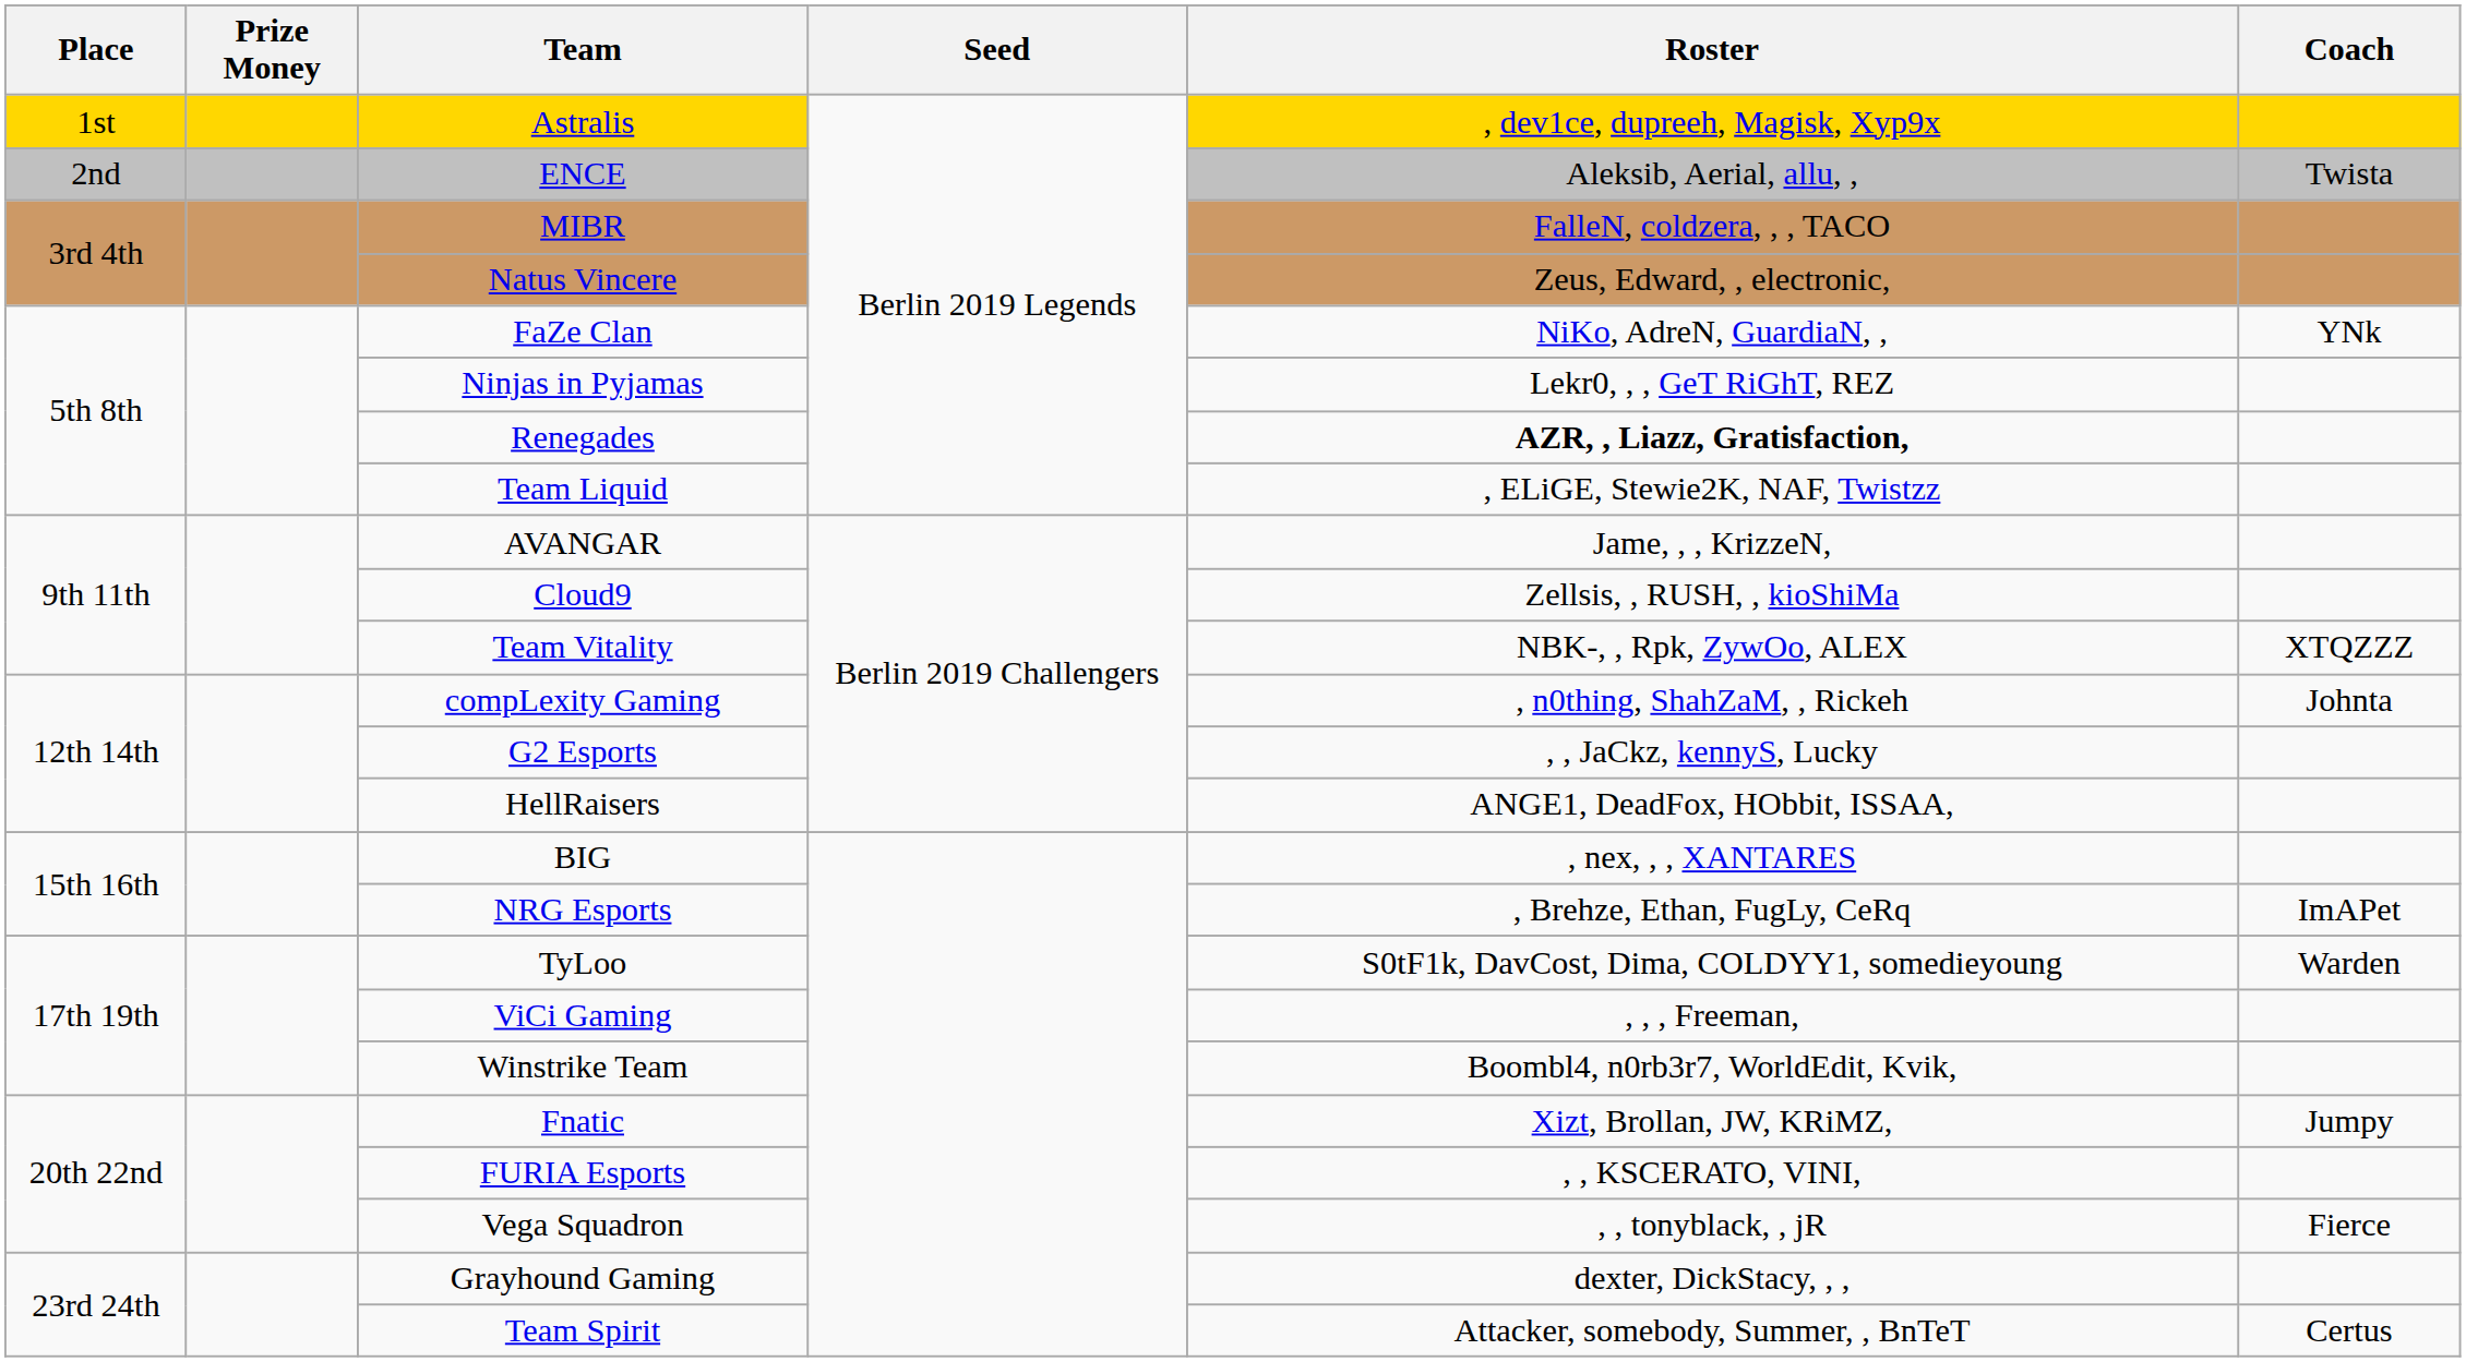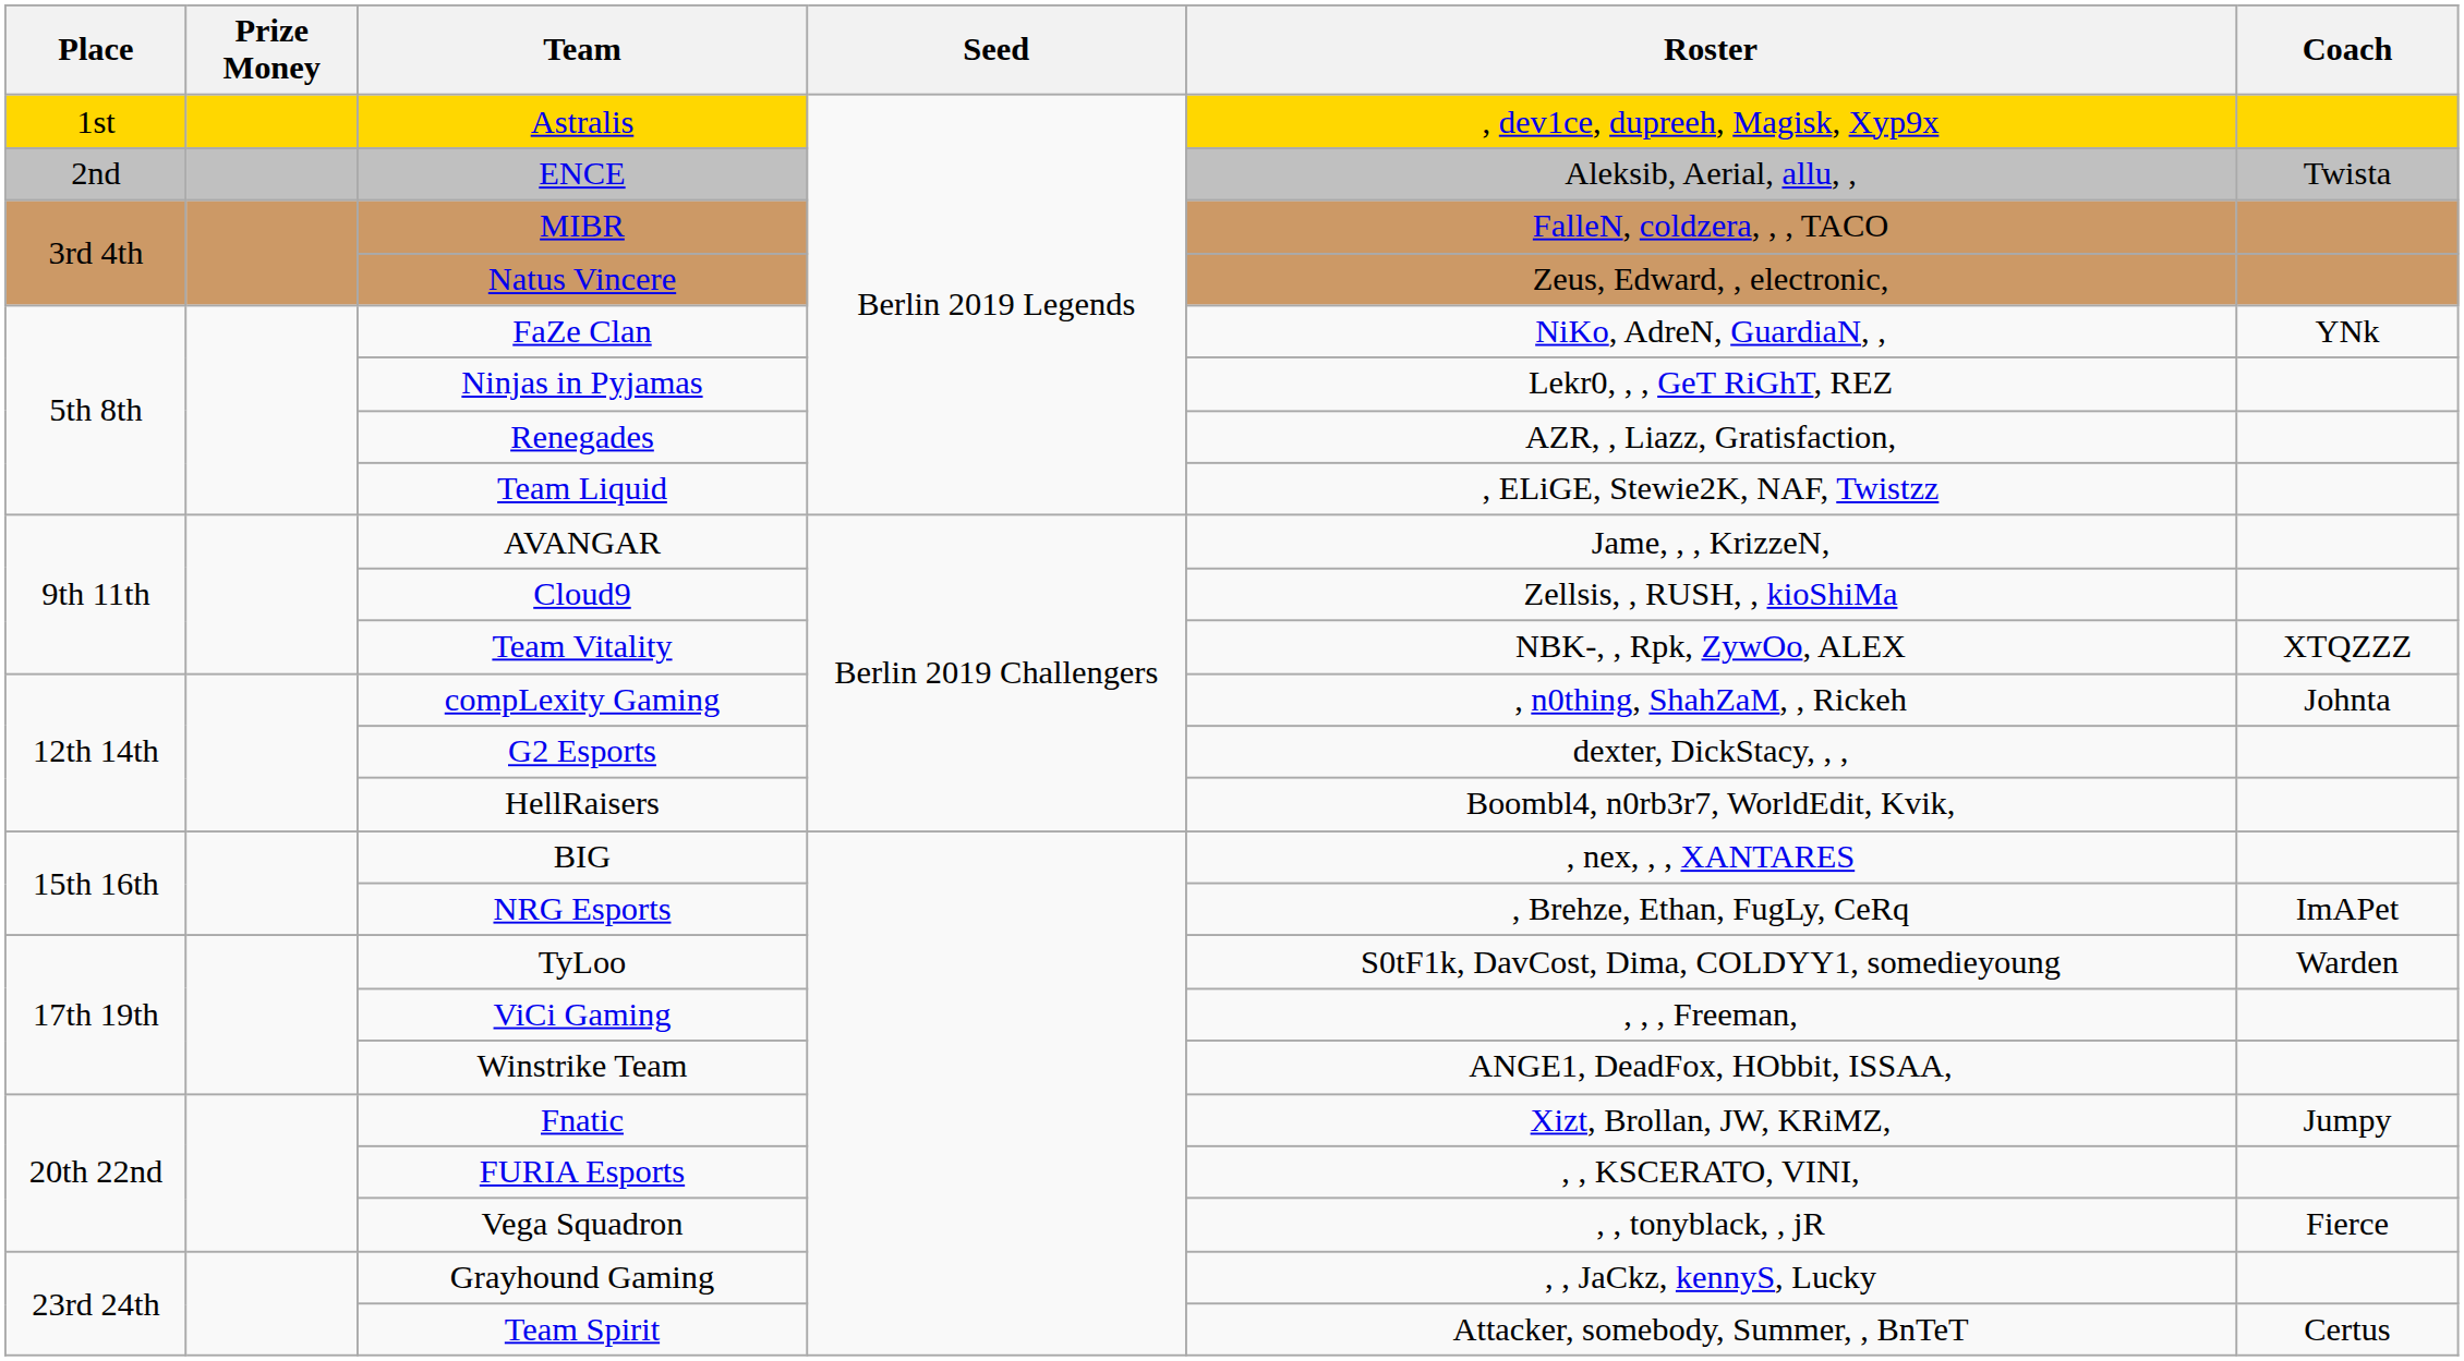 <table class="wikitable" style="text-align:center">
 <tr>
 <th width="80px">Place</th>
 <th width="75px">Prize Money</th>
 <th width="210">Team</th>
 <th width="175px">Seed</th>
 <th width="500px">Roster</th>
 <th width="100">Coach</th>
 </tr>
 <tr>
 <td style="text-align:center; background:gold;">1st</td>
 <td style="text-align:center; background:gold;"></td>
 <td style="text-align:center; background:gold;"><a href='#'>Astralis</a></td>
 <td rowspan="8">Berlin 2019 Legends</td>
 <td style="text-align:center; background:gold;">,  <a href='#'>dev1ce</a>,  <a href='#'>dupreeh</a>,  <a href='#'>Magisk</a>,  <a href='#'>Xyp9x</a></td>
 <td style="text-align:center; background:gold;"></td>
 </tr>
 <tr>
 <td style="text-align:center; background:silver;">2nd</td>
 <td style="text-align:center; background:silver;"></td>
 <td style="text-align:center; background:silver;"><a href='#'>ENCE</a></td>
 <td style="text-align:center; background:silver;">Aleksib,  Aerial,  <a href='#'>allu</a>,  ,  </td>
 <td style="text-align:center; background:silver;">Twista</td>
 </tr>
 <tr>
 <td style="text-align:center; background:#c96;" rowspan="2">3rd  4th</td>
 <td style="text-align:center; background:#c96;" rowspan="2"></td>
 <td style="text-align:center; background:#c96;"><a href='#'>MIBR</a></td>
 <td style="text-align:center; background:#c96;"><a href='#'>FalleN</a>,  <a href='#'>coldzera</a>,  ,  ,  TACO</td>
 <td style="text-align:center; background:#c96;"></td>
 </tr>
 <tr>
 <td style="text-align:center; background:#c96;"><a href='#'>Natus Vincere</a></td>
 <td style="text-align:center; background:#c96;">Zeus,  Edward,  ,  electronic,  </td>
 <td style="text-align:center; background:#c96;"></td>
 </tr>
 <tr>
 <td rowspan="4">5th  8th</td>
 <td rowspan="4"></td>
 <td><a href='#'>FaZe Clan</a></td>
 <td><a href='#'>NiKo</a>,  AdreN,  <a href='#'>GuardiaN</a>,  ,  </td>
 <td>YNk</td>
 </tr>
 <tr>
 <td><a href='#'>Ninjas in Pyjamas</a></td>
 <td>Lekr0,  ,  ,  <a href='#'>GeT RiGhT</a>,  REZ</td>
 <td></td>
 </tr>
 <tr>
 <td><a href='#'>Renegades</a></td>
-<td><strong>AZR,  ,  Liazz,  Gratisfaction,  </strong></td>
+<td>AZR,  ,  Liazz,  Gratisfaction,  </td>
 <td></td>
 </tr>
 <tr>
 <td><a href='#'>Team Liquid</a></td>
 <td>,  ELiGE,  Stewie2K,  NAF,  <a href='#'>Twistzz</a></td>
 <td></td>
 </tr>
 <tr>
 <td rowspan="3">9th  11th</td>
 <td rowspan="3"></td>
 <td>AVANGAR</td>
 <td rowspan="6">Berlin 2019 Challengers</td>
 <td>Jame,  ,  ,  KrizzeN,  </td>
 <td></td>
 </tr>
 <tr>
 <td><a href='#'>Cloud9</a></td>
 <td>Zellsis,  ,  RUSH,  ,  <a href='#'>kioShiMa</a></td>
 <td></td>
 </tr>
 <tr>
 <td><a href='#'>Team Vitality</a></td>
 <td>NBK-,  ,  Rpk,  <a href='#'>ZywOo</a>,  ALEX</td>
 <td>XTQZZZ</td>
 </tr>
 <tr>
 <td rowspan="3">12th  14th</td>
 <td rowspan="3"></td>
 <td><a href='#'>compLexity Gaming</a></td>
 <td>,  <a href='#'>n0thing</a>,  <a href='#'>ShahZaM</a>,  ,  Rickeh</td>
 <td>Johnta</td>
 </tr>
 <tr>
 <td><a href='#'>G2 Esports</a></td>
-<td>,  ,  JaCkz,  <a href='#'>kennyS</a>,  Lucky</td>
+<td>dexter,  DickStacy,  ,  ,  </td>
 <td></td>
 </tr>
 <tr>
 <td>HellRaisers</td>
-<td>ANGE1,  DeadFox,  HObbit,  ISSAA,  </td>
+<td>Boombl4,  n0rb3r7,  WorldEdit,  Kvik,  </td>
 <td></td>
 </tr>
 <tr>
 <td rowspan="2">15th  16th</td>
 <td rowspan="2"></td>
 <td>BIG</td>
 <td rowspan="10"></td>
 <td>,  nex,  ,  ,  <a href='#'>XANTARES</a></td>
 <td></td>
 </tr>
 <tr>
 <td><a href='#'>NRG Esports</a></td>
 <td>,  Brehze,  Ethan,  FugLy,  CeRq</td>
 <td>ImAPet</td>
 </tr>
 <tr>
 <td rowspan="3">17th  19th</td>
 <td rowspan="3"></td>
 <td>TyLoo</td>
 <td>S0tF1k,  DavCost,  Dima,  COLDYY1,  somedieyoung</td>
 <td>Warden</td>
 </tr>
 <tr>
 <td><a href='#'>ViCi Gaming</a></td>
 <td>,  ,  ,  Freeman,  </td>
 <td></td>
 </tr>
 <tr>
 <td>Winstrike Team</td>
-<td>Boombl4,  n0rb3r7,  WorldEdit,  Kvik,  </td>
+<td>ANGE1,  DeadFox,  HObbit,  ISSAA,  </td>
 <td></td>
 </tr>
 <tr>
 <td rowspan="3">20th  22nd</td>
 <td rowspan="3"></td>
 <td><a href='#'>Fnatic</a></td>
 <td><a href='#'>Xizt</a>,  Brollan,  JW,  KRiMZ,  </td>
 <td>Jumpy</td>
 </tr>
 <tr>
 <td><a href='#'>FURIA Esports</a></td>
 <td>,  ,  KSCERATO,  VINI,  </td>
 <td></td>
 </tr>
 <tr>
 <td>Vega Squadron</td>
 <td>,  ,  tonyblack,  ,  jR</td>
 <td>Fierce</td>
 </tr>
 <tr>
 <td rowspan="2">23rd  24th</td>
 <td rowspan="2"></td>
 <td>Grayhound Gaming</td>
-<td>dexter,  DickStacy,  ,  ,  </td>
+<td>,  ,  JaCkz,  <a href='#'>kennyS</a>,  Lucky</td>
 <td></td>
 </tr>
 <tr>
 <td><a href='#'>Team Spirit</a></td>
 <td>Attacker,  somebody,  Summer,  ,  BnTeT</td>
 <td>Certus</td>
 </tr>
 </table>
